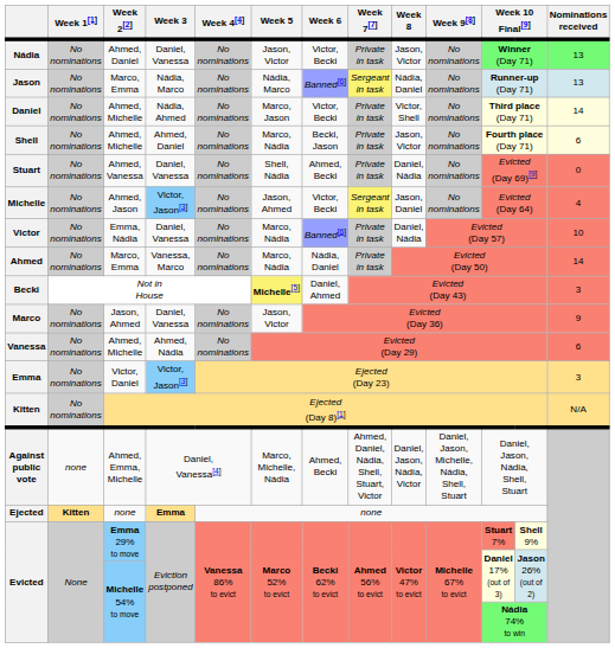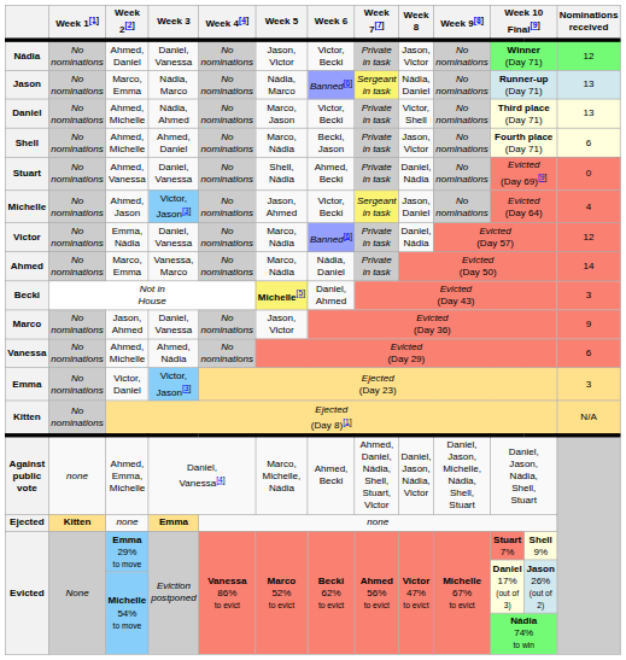 <table class="wikitable" style="text-align:center; font-size:9pt; width:100%; line-height:15px;">
 <tr>
 <th scope="col" style="width:8%"></th>
 <th scope="col" style="width:8%">Week 1<sup><a href='#'>[1</a>]</sup></th>
 <th scope="col" style="width:8%">Week 2<sup><a href='#'>[2</a>]</sup></th>
 <th scope="col" style="width:8%">Week 3</th>
 <th scope="col" style="width:8%">Week 4<sup><a href='#'>[4</a>]</sup></th>
 <th scope="col" style="width:8%">Week 5</th>
 <th scope="col" style="width:8%">Week 6</th>
 <th scope="col" style="width:8%">Week 7<sup><a href='#'>[7</a>]</sup></th>
 <th scope="col" style="width:8%">Week 8</th>
 <th scope="col" style="width:8%">Week 9<sup><a href='#'>[8</a>]</sup></th>
 <th scope="col" style="width:8%" colspan="2">Week 10<br>Final<sup><a href='#'>[9</a>]</sup></th>
 <th scope="col" style="width:1%">Nominations<br>received</th>
 </tr>
 <tr style="border-top:5px solid">
 <th scope="row">Nádia</th>
 <td style="background:#ccc"><em>No<br>nominations</em></td>
 <td>Ahmed,<br>Daniel</td>
 <td>Daniel,<br>Vanessa</td>
 <td style="background:#ccc"><em>No<br>nominations</em></td>
 <td>Jason,<br>Victor</td>
 <td>Victor,<br>Becki</td>
 <td style="background:#ccc"><em>Private<br>in task</em></td>
 <td>Jason,<br>Victor</td>
 <td style="background:#ccc"><em>No<br>nominations</em></td>
 <td colspan="2" style="background:#73FB76"><strong>Winner</strong><br>(Day 71)</td>
-<td style="background:#73FB76">13</td>
+<td style="background:#73FB76">12</td>
 </tr>
 <tr>
 <th scope="row">Jason</th>
 <td style="background:#ccc"><em>No<br>nominations</em></td>
 <td>Marco,<br>Emma</td>
 <td>Nádia,<br>Marco</td>
 <td style="background:#ccc"><em>No<br>nominations</em></td>
 <td>Nádia,<br>Marco</td>
 <td style="background:#959FFD"><em>Banned</em><sup><a href='#'>[6</a>]</sup></td>
 <td style="background:#FBF373"><em>Sergeant<br>in task</em></td>
 <td>Nádia,<br>Daniel</td>
 <td style="background:#ccc"><em>No<br>nominations</em></td>
 <td colspan="2" style="background:#D1E8EF"><strong>Runner-up</strong><br>(Day 71)</td>
 <td style="background:#D1E8EF">13</td>
 </tr>
 <tr>
 <th scope="row">Daniel</th>
 <td style="background:#ccc"><em>No<br>nominations</em></td>
 <td>Ahmed,<br>Michelle</td>
 <td>Nádia,<br>Ahmed</td>
 <td style="background:#ccc"><em>No<br>nominations</em></td>
 <td>Marco,<br>Jason</td>
 <td>Victor,<br>Becki</td>
 <td style="background:#ccc"><em>Private<br>in task</em></td>
 <td>Victor,<br>Shell</td>
 <td style="background:#ccc"><em>No<br>nominations</em></td>
 <td colspan="2" style="background:#ffffdd"><strong>Third place</strong><br>(Day 71)</td>
-<td style="background:#ffffdd">14</td>
+<td style="background:#ffffdd">13</td>
 </tr>
 <tr>
 <th scope="row">Shell</th>
 <td style="background:#ccc"><em>No<br>nominations</em></td>
 <td>Ahmed,<br>Michelle</td>
 <td>Ahmed,<br>Daniel</td>
 <td style="background:#ccc"><em>No<br>nominations</em></td>
 <td>Marco,<br>Nádia</td>
 <td>Becki,<br>Jason</td>
 <td style="background:#ccc"><em>Private<br>in task</em></td>
 <td>Jason,<br>Victor</td>
 <td style="background:#ccc"><em>No<br>nominations</em></td>
 <td colspan="2" style="background:#ffffdd"><strong>Fourth place</strong><br>(Day 71)</td>
 <td style="background:#ffffdd">6</td>
 </tr>
 <tr>
 <th scope="row">Stuart</th>
 <td style="background:#ccc"><em>No<br>nominations</em></td>
 <td>Ahmed,<br>Vanessa</td>
 <td>Daniel,<br>Vanessa</td>
 <td style="background:#ccc"><em>No<br>nominations</em></td>
 <td>Shell,<br>Nádia</td>
 <td>Ahmed,<br>Becki</td>
 <td style="background:#ccc"><em>Private<br>in task</em></td>
 <td>Daniel,<br>Nádia</td>
 <td style="background:#ccc"><em>No<br>nominations</em></td>
 <td style="background:salmon" colspan="2"><em>Evicted</em><br>(Day 69)<sup><a href='#'>[9</a>]</sup></td>
 <td style="background:salmon">0</td>
 </tr>
 <tr>
 <th scope="row">Michelle</th>
 <td style="background:#ccc"><em>No<br>nominations</em></td>
 <td>Ahmed,<br>Jason</td>
 <td style="background:#87CEFA">Victor,<br>Jason<sup><a href='#'>[3</a>]</sup></td>
 <td style="background:#ccc"><em>No<br>nominations</em></td>
 <td style="background:#">Jason,<br>Ahmed</td>
 <td>Victor,<br>Becki</td>
 <td style="background:#FBF373"><em>Sergeant<br>in task</em></td>
 <td>Jason,<br>Daniel</td>
 <td style="background:#ccc"><em>No<br>nominations</em></td>
 <td style="background:salmon" colspan="2"><em>Evicted</em><br>(Day 64)</td>
 <td style="background:salmon">4</td>
 </tr>
 <tr>
 <th scope="row">Victor</th>
 <td style="background:#ccc"><em>No<br>nominations</em></td>
 <td>Emma,<br>Nádia</td>
 <td>Daniel,<br>Vanessa</td>
 <td style="background:#ccc"><em>No<br>nominations</em></td>
 <td>Marco,<br>Nádia</td>
 <td style="background:#959FFD"><em>Banned</em><sup><a href='#'>[6</a>]</sup></td>
 <td style="background:#ccc"><em>Private<br>in task</em></td>
 <td>Daniel,<br>Nádia</td>
 <td style="background:salmon" colspan="3"><em>Evicted</em><br>(Day 57)</td>
-<td style="background:salmon">10</td>
+<td style="background:salmon">12</td>
 </tr>
 <tr>
 <th scope="row">Ahmed</th>
 <td style="background:#ccc"><em>No<br>nominations</em></td>
 <td>Marco,<br>Emma</td>
 <td>Vanessa,<br>Marco</td>
 <td style="background:#ccc"><em>No<br>nominations</em></td>
 <td>Marco,<br>Nádia</td>
 <td>Nádia,<br>Daniel</td>
 <td style="background:#ccc"><em>Private<br>in task</em></td>
 <td style="background:salmon" colspan="4"><em>Evicted</em><br>(Day 50)</td>
 <td style="background:salmon">14</td>
 </tr>
 <tr>
 <th scope="row">Becki</th>
 <td style="background:#fff" colspan="4"><em>Not in<br>House</em></td>
 <td style="background:#FBF373"><strong>Michelle</strong><sup><a href='#'>[5</a>]</sup></td>
 <td>Daniel,<br>Ahmed</td>
 <td style="background:salmon" colspan="5"><em>Evicted</em><br>(Day 43)</td>
 <td style="background:salmon">3</td>
 </tr>
 <tr>
 <th scope="row">Marco</th>
 <td style="background:#ccc"><em>No<br>nominations</em></td>
 <td>Jason,<br>Ahmed</td>
 <td>Daniel,<br>Vanessa</td>
 <td style="background:#ccc"><em>No<br>nominations</em></td>
 <td>Jason,<br>Victor</td>
 <td style="background:salmon" colspan="6"><em>Evicted</em><br>(Day 36)</td>
 <td style="background:salmon">9</td>
 </tr>
 <tr>
 <th scope="row">Vanessa</th>
 <td style="background:#ccc"><em>No<br>nominations</em></td>
 <td>Ahmed,<br>Michelle</td>
 <td>Ahmed,<br>Nádia</td>
 <td style="background:#ccc"><em>No<br>nominations</em></td>
 <td style="background:salmon" colspan="7"><em>Evicted</em><br>(Day 29)</td>
 <td style="background:salmon">6</td>
 </tr>
 <tr>
 <th scope="row">Emma</th>
 <td style="background:#ccc"><em>No<br>nominations</em></td>
 <td>Victor,<br>Daniel</td>
 <td style="background:#87CEFA">Victor,<br>Jason<sup><a href='#'>[3</a>]</sup></td>
 <td style="background:#FFE08B" colspan="8"><em>Ejected</em><br>(Day 23)</td>
 <td style="background:#FFE08B">3</td>
 </tr>
 <tr>
 <th scope="row">Kitten</th>
 <td style="background:#ccc"><em>No<br>nominations</em></td>
 <td style="background:#FFE08B" colspan="10"><em>Ejected</em><br>(Day 8)<sup><a href='#'>[1</a>]</sup></td>
 <td style="background:#FFE08B">N/A</td>
 </tr>
 <tr style="border-top:5px solid">
 <th>Against<br>public vote</th>
 <td><em>none</em></td>
 <td>Ahmed,<br>Emma,<br>Michelle</td>
 <td colspan="2">Daniel,<br>Vanessa<sup><a href='#'>[4</a>]</sup></td>
 <td>Marco,<br>Michelle,<br>Nádia</td>
 <td>Ahmed,<br>Becki</td>
 <td>Ahmed,<br>Daniel,<br>Nádia,<br>Shell,<br>Stuart,<br>Victor</td>
 <td>Daniel,<br>Jason,<br>Nádia,<br>Victor</td>
 <td>Daniel,<br>Jason,<br>Michelle,<br>Nádia,<br>Shell,<br>Stuart</td>
 <td colspan="2">Daniel,<br>Jason,<br>Nádia,<br>Shell,<br>Stuart</td>
 <td style="background:#ccc" rowspan="6"></td>
 </tr>
 <tr>
 <th scope="row">Ejected</th>
 <td style="background:#FFE08B"><strong>Kitten</strong></td>
 <td><em>none</em></td>
 <td style="background:#FFE08B"><strong>Emma</strong></td>
 <td colspan="8"><em>none</em></td>
 </tr>
 <tr>
 <th scope="rowgroup" rowspan="4">Evicted</th>
 <td style="background:#ccc" rowspan="4"><em>None</em></td>
 <td style="background:#87CEFA" rowspan="2"><strong>Emma</strong><br>29%<br><small>to move</small></td>
 <td style="background:#ccc" rowspan="4"><em>Eviction<br>postponed</em></td>
 <td style="background:#FA8072" rowspan="4"><strong>Vanessa</strong><br>86%<br><small>to evict</small></td>
 <td style="background:#FA8072" rowspan="4"><strong>Marco</strong><br>52%<br><small>to evict</small></td>
 <td style="background:#FA8072" rowspan="4"><strong>Becki</strong><br>62%<br><small>to evict</small></td>
 <td style="background:#FA8072" rowspan="4"><strong>Ahmed</strong><br>56%<br><small>to evict</small></td>
 <td style="background:#FA8072" rowspan="4"><strong>Victor</strong><br>47%<br><small>to evict</small></td>
 <td style="background:#FA8072" rowspan="4"><strong>Michelle</strong><br>67%<br><small>to evict</small></td>
 <td style="background:#FA8072"><strong>Stuart</strong><br>7%<br><small></small></td>
 <td style="background:#ffffdd"><strong>Shell</strong><br>9%<br><small></small></td>
 </tr>
 <tr>
 <td style="background:#ffffdd" rowspan="2"><strong>Daniel</strong><br>17%<br><small>(out of 3)</small></td>
 <td style="background:#D1E8EF" rowspan="2"><strong>Jason</strong><br>26%<br><small>(out of 2)</small></td>
 </tr>
 <tr>
 <td style="background:#87CEFA" rowspan="2"><strong>Michelle</strong><br>54%<br><small>to move</small></td>
 </tr>
 <tr>
 <td style="background:#73FB76" colspan="2"><strong>Nádia</strong><br>74%<br><small>to win</small></td>
 </tr>
 </table>
